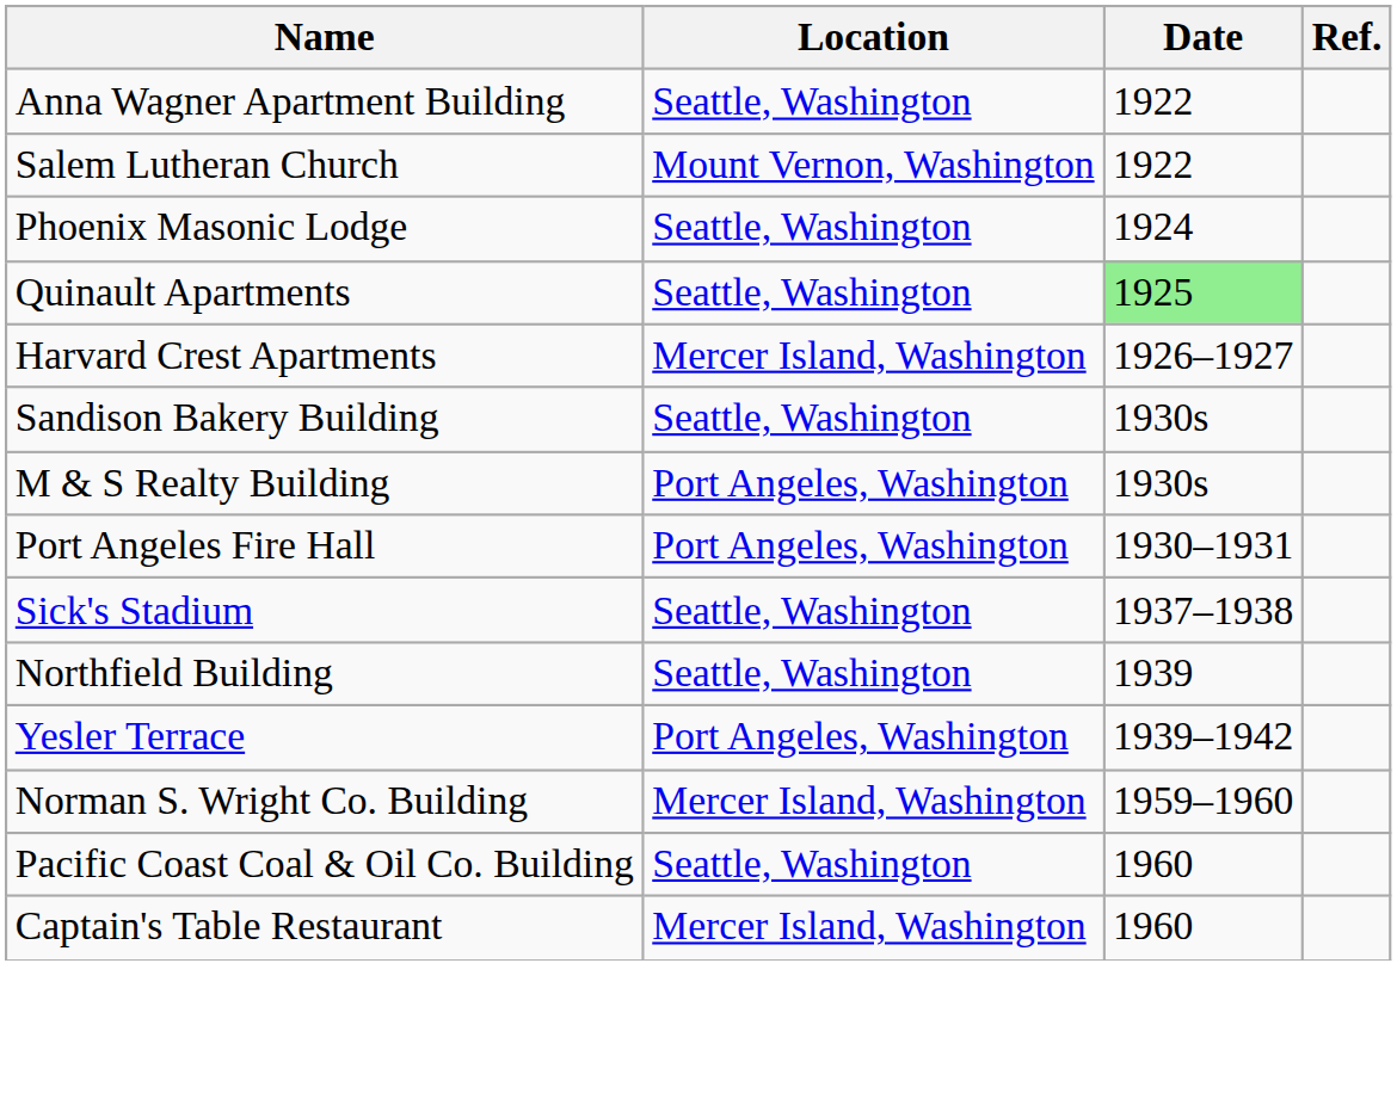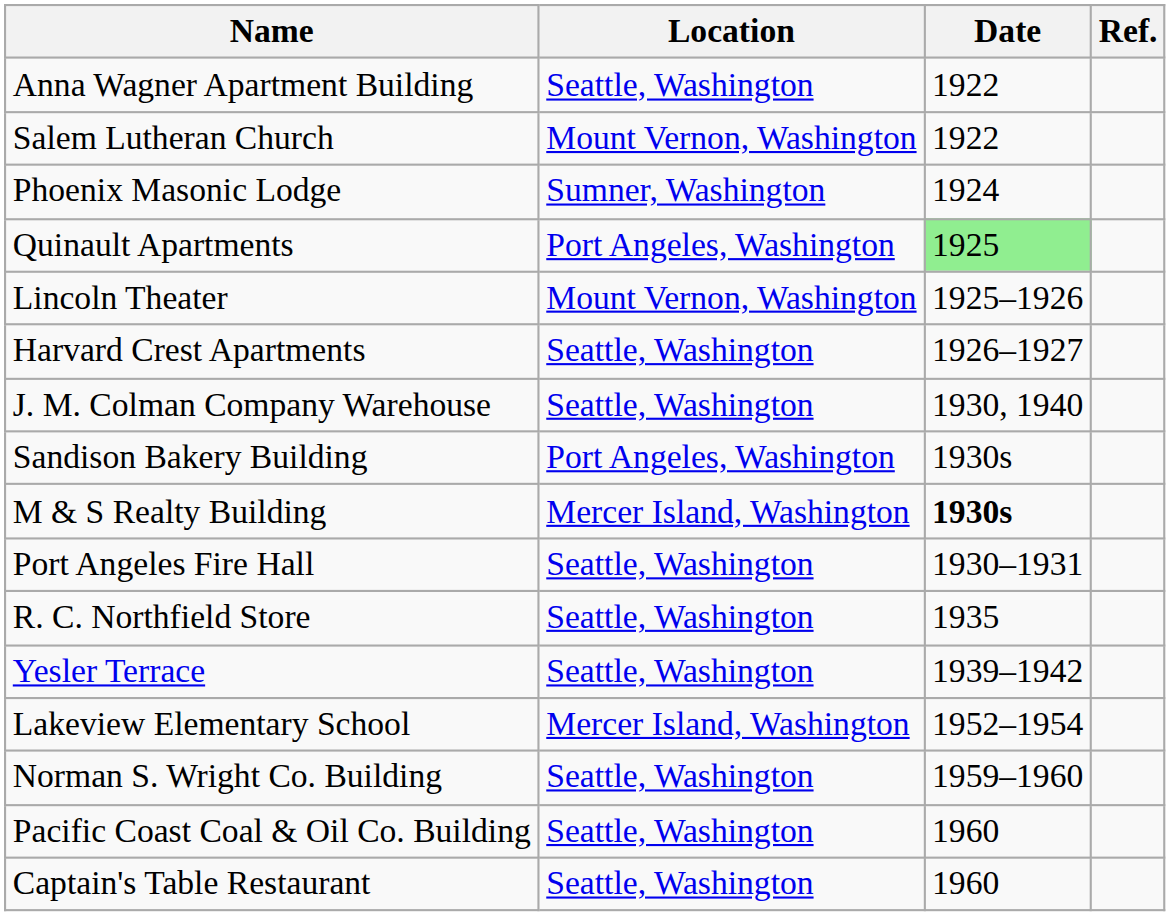 <table class="wikitable">
 <tr>
 <th>Name</th>
 <th>Location</th>
 <th>Date</th>
 <th>Ref.</th>
 </tr>
 <tr>
 <td>Anna Wagner Apartment Building</td>
 <td><a href='#'>Seattle, Washington</a></td>
 <td>1922</td>
 <td></td>
 </tr>
 <tr>
 <td>Salem Lutheran Church</td>
 <td><a href='#'>Mount Vernon, Washington</a></td>
 <td>1922</td>
 <td></td>
 </tr>
 <tr>
 <td>Phoenix Masonic Lodge</td>
-<td><a href='#'>Seattle, Washington</a></td>
+<td><a href='#'>Sumner, Washington</a></td>
 <td>1924</td>
 <td></td>
 </tr>
 <tr>
 <td>Quinault Apartments</td>
-<td><a href='#'>Seattle, Washington</a></td>
+<td><a href='#'>Port Angeles, Washington</a></td>
 <td style="background: lightgreen;">1925</td>
 <td></td>
 </tr>
 <tr>
+<td>Lincoln Theater</td>
+<td><a href='#'>Mount Vernon, Washington</a></td>
+<td>1925–1926</td>
+<td></td>
+</tr>
+<tr>
 <td>Harvard Crest Apartments</td>
-<td><a href='#'>Mercer Island, Washington</a></td>
+<td><a href='#'>Seattle, Washington</a></td>
 <td>1926–1927</td>
 <td></td>
 </tr>
 <tr>
+<td>J. M. Colman Company Warehouse</td>
+<td><a href='#'>Seattle, Washington</a></td>
+<td>1930, 1940</td>
+<td></td>
+</tr>
+<tr>
 <td>Sandison Bakery Building</td>
-<td><a href='#'>Seattle, Washington</a></td>
+<td><a href='#'>Port Angeles, Washington</a></td>
 <td>1930s</td>
 <td></td>
 </tr>
 <tr>
 <td>M & S Realty Building</td>
-<td><a href='#'>Port Angeles, Washington</a></td>
-<td>1930s</td>
+<td><a href='#'>Mercer Island, Washington</a></td>
+<td><strong>1930s</strong></td>
 <td></td>
 </tr>
 <tr>
 <td>Port Angeles Fire Hall</td>
-<td><a href='#'>Port Angeles, Washington</a></td>
+<td><a href='#'>Seattle, Washington</a></td>
 <td>1930–1931</td>
 <td></td>
 </tr>
 <tr>
-<td><a href='#'>Sick's Stadium</a></td>
+<td>R. C. Northfield Store</td>
 <td><a href='#'>Seattle, Washington</a></td>
-<td>1937–1938</td>
-<td></td>
-</tr>
-<tr>
-<td>Northfield Building</td>
-<td><a href='#'>Seattle, Washington</a></td>
-<td>1939</td>
+<td>1935</td>
 <td></td>
 </tr>
 <tr>
 <td><a href='#'>Yesler Terrace</a></td>
-<td><a href='#'>Port Angeles, Washington</a></td>
+<td><a href='#'>Seattle, Washington</a></td>
 <td>1939–1942</td>
 <td></td>
 </tr>
 <tr>
+<td>Lakeview Elementary School</td>
+<td><a href='#'>Mercer Island, Washington</a></td>
+<td>1952–1954</td>
+<td></td>
+</tr>
+<tr>
 <td>Norman S. Wright Co. Building</td>
-<td><a href='#'>Mercer Island, Washington</a></td>
+<td><a href='#'>Seattle, Washington</a></td>
 <td>1959–1960</td>
 <td></td>
 </tr>
 <tr>
 <td>Pacific Coast Coal & Oil Co. Building</td>
 <td><a href='#'>Seattle, Washington</a></td>
 <td>1960</td>
 <td></td>
 </tr>
 <tr>
 <td>Captain's Table Restaurant</td>
-<td><a href='#'>Mercer Island, Washington</a></td>
+<td><a href='#'>Seattle, Washington</a></td>
 <td>1960</td>
 <td></td>
 </tr>
 </table>
